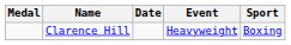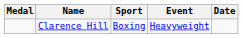 <table class="wikitable sortable" style="font-size: 95%;">
 <tr>
 <th>Medal</th>
 <th>Name</th>
+<th>Sport</th>
+<th>Event</th>
 <th>Date</th>
-<th>Event</th>
-<th>Sport</th>
 </tr>
 <tr>
 <td></td>
 <td><a href='#'>Clarence Hill</a></td>
+<td><a href='#'>Boxing</a></td>
+<td><a href='#'>Heavyweight</a></td>
 <td></td>
-<td><a href='#'>Heavyweight</a></td>
-<td><a href='#'>Boxing</a></td>
 </tr>
 </table>
